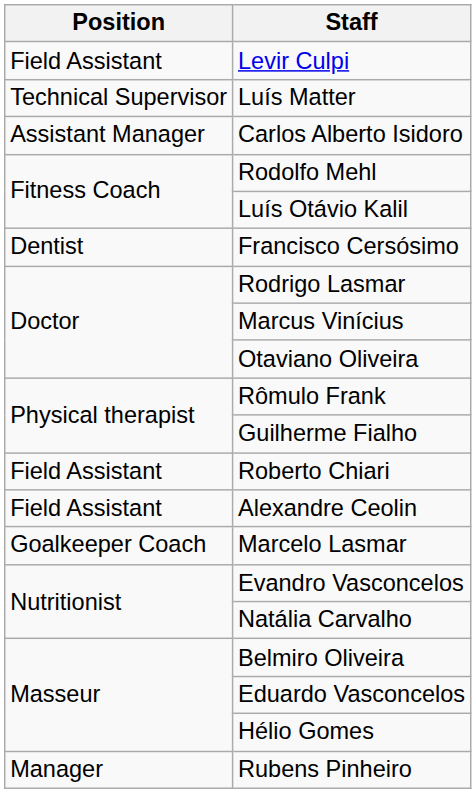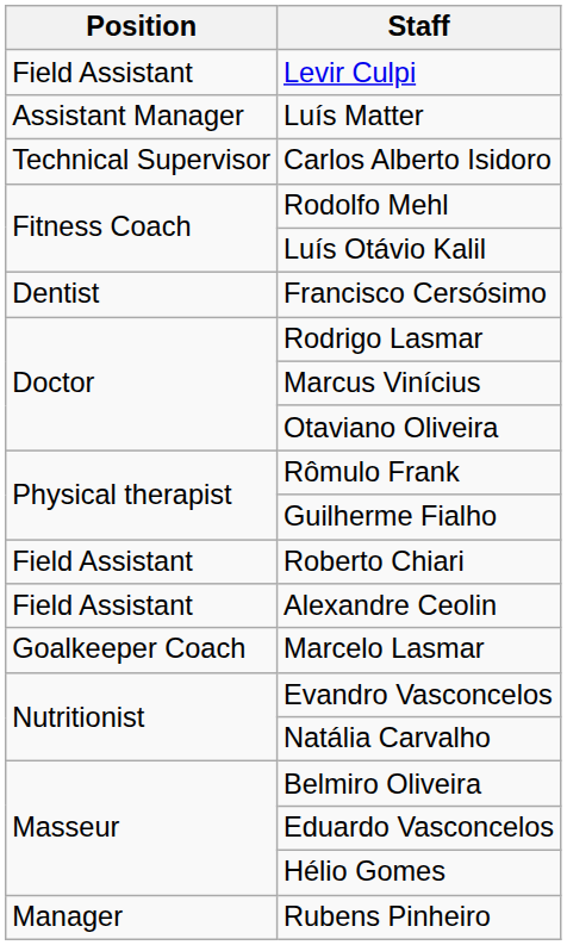 <table class="wikitable">
 <tr>
 <th>Position</th>
 <th>Staff</th>
 </tr>
 <tr>
 <td>Field Assistant</td>
 <td><a href='#'>Levir Culpi</a></td>
 </tr>
 <tr>
-<td>Technical Supervisor</td>
+<td>Assistant Manager</td>
 <td>Luís Matter</td>
 </tr>
 <tr>
-<td>Assistant Manager</td>
+<td>Technical Supervisor</td>
 <td>Carlos Alberto Isidoro</td>
 </tr>
 <tr>
 <td rowspan=2>Fitness Coach</td>
 <td>Rodolfo Mehl</td>
 </tr>
 <tr>
 <td>Luís Otávio Kalil</td>
 </tr>
 <tr>
 <td>Dentist</td>
 <td>Francisco Cersósimo</td>
 </tr>
 <tr>
 <td rowspan=3>Doctor</td>
 <td>Rodrigo Lasmar</td>
 </tr>
 <tr>
 <td>Marcus Vinícius</td>
 </tr>
 <tr>
 <td>Otaviano Oliveira</td>
 </tr>
 <tr>
 <td rowspan=2>Physical therapist</td>
 <td>Rômulo Frank</td>
 </tr>
 <tr>
 <td>Guilherme Fialho</td>
 </tr>
 <tr>
 <td>Field Assistant</td>
 <td>Roberto Chiari</td>
 </tr>
 <tr>
 <td>Field Assistant</td>
 <td>Alexandre Ceolin</td>
 </tr>
 <tr>
 <td>Goalkeeper Coach</td>
 <td>Marcelo Lasmar</td>
 </tr>
 <tr>
 <td rowspan=2>Nutritionist</td>
 <td>Evandro Vasconcelos</td>
 </tr>
 <tr>
 <td>Natália Carvalho</td>
 </tr>
 <tr>
 <td rowspan=3>Masseur</td>
 <td>Belmiro Oliveira</td>
 </tr>
 <tr>
 <td>Eduardo Vasconcelos</td>
 </tr>
 <tr>
 <td>Hélio Gomes</td>
 </tr>
 <tr>
 <td>Manager</td>
 <td>Rubens Pinheiro</td>
 </tr>
 </table>
